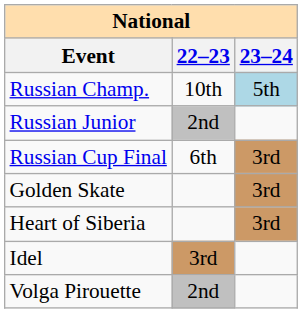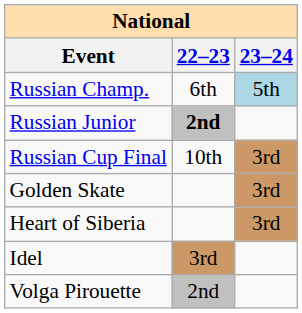 <table class="wikitable" style="text-align:center">
 <tr>
 <th style="background-color: #ffdead; " colspan=4 align=center>National</th>
 </tr>
 <tr>
 <th>Event</th>
 <th><a href='#'>22–23</a></th>
 <th><a href='#'>23–24</a></th>
 </tr>
 <tr>
 <td align=left><a href='#'>Russian Champ.</a></td>
-<td>10th</td>
+<td>6th</td>
 <td style="background: lightblue;">5th</td>
 </tr>
 <tr>
 <td align=left><a href='#'>Russian Junior</a></td>
-<td bgcolor=silver>2nd</td>
+<td bgcolor=silver><strong>2nd</strong></td>
 <td></td>
 </tr>
 <tr>
 <td align="left"><a href='#'>Russian Cup Final</a></td>
-<td>6th</td>
+<td>10th</td>
 <td bgcolor=cc9966>3rd</td>
 </tr>
 <tr>
 <td align="left"> Golden Skate</td>
 <td></td>
 <td bgcolor=cc9966>3rd</td>
 </tr>
 <tr>
 <td align="left"> Heart of Siberia</td>
 <td></td>
 <td bgcolor=cc9966>3rd</td>
 </tr>
 <tr>
 <td align="left"> Idel</td>
 <td bgcolor=cc9966>3rd</td>
 <td></td>
 </tr>
 <tr>
 <td align="left"> Volga Pirouette</td>
 <td bgcolor=silver>2nd</td>
 <td></td>
 </tr>
 </table>
